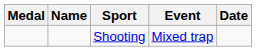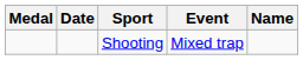 <table class="wikitable sortable"  style="font-size:95%">
 <tr>
 <th>Medal</th>
-<th>Name</th>
+<th>Date</th>
 <th>Sport</th>
 <th>Event</th>
-<th>Date</th>
+<th>Name</th>
 </tr>
 <tr>
 <td></td>
 <td></td>
 <td><a href='#'>Shooting</a></td>
 <td><a href='#'>Mixed trap</a></td>
 <td></td>
 </tr>
 </table>
